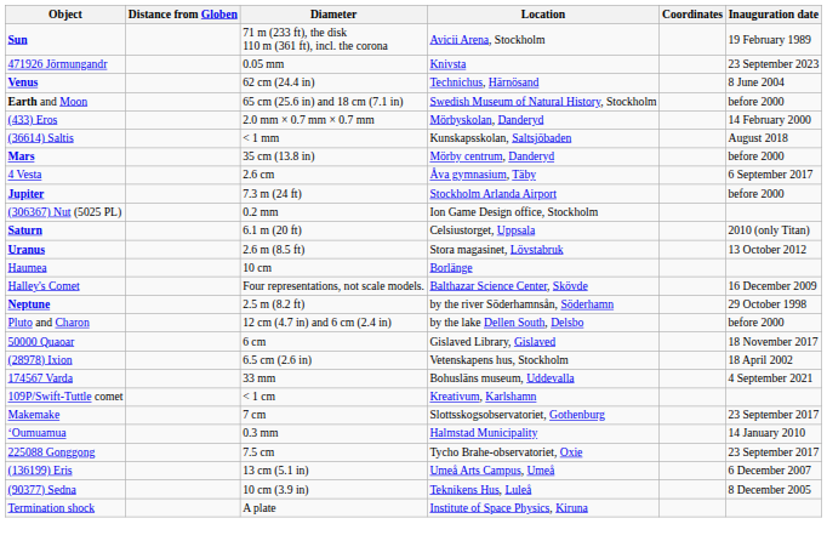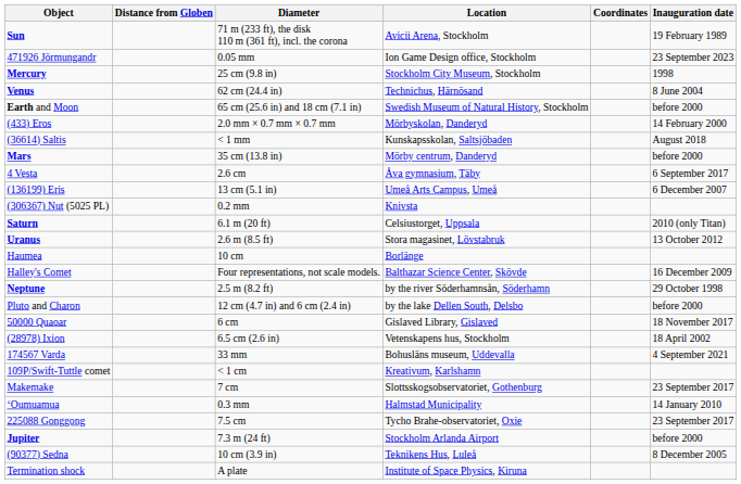 <table class="wikitable">
 <tr>
 <th>Object</th>
 <th>Distance from <a href='#'>Globen</a></th>
 <th>Diameter</th>
 <th>Location</th>
 <th>Coordinates</th>
 <th>Inauguration date</th>
 </tr>
 <tr>
 <td><strong><a href='#'>Sun</a></strong></td>
 <td></td>
 <td {{cvt>71 m (233 ft), the disk<br>110 m (361 ft), incl. the corona</td>
 <td><a href='#'>Avicii Arena</a>, Stockholm</td>
 <td></td>
 <td>19 February 1989</td>
 </tr>
 <tr>
 <td><a href='#'>471926 Jörmungandr</a></td>
 <td></td>
 <td>0.05 mm</td>
-<td><a href='#'>Knivsta</a></td>
+<td>Ion Game Design office, Stockholm</td>
 <td></td>
 <td>23 September 2023</td>
+</tr>
+<tr>
+<td><strong><a href='#'>Mercury</a></strong></td>
+<td></td>
+<td>25 cm (9.8 in)</td>
+<td><a href='#'>Stockholm City Museum</a>, Stockholm</td>
+<td></td>
+<td>1998</td>
 </tr>
 <tr>
 <td><strong><a href='#'>Venus</a></strong></td>
 <td></td>
 <td>62 cm (24.4 in)</td>
 <td><a href='#'>Technichus</a>, <a href='#'>Härnösand</a></td>
 <td></td>
 <td>8 June 2004</td>
 </tr>
 <tr>
 <td><strong>Earth</strong> and <a href='#'>Moon</a></td>
 <td></td>
 <td>65 cm (25.6 in) and 18 cm (7.1 in)</td>
 <td><a href='#'>Swedish Museum of Natural History</a>, Stockholm</td>
 <td></td>
 <td>before 2000</td>
 </tr>
 <tr>
 <td><a href='#'>(433) Eros</a></td>
 <td></td>
 <td>2.0 mm × 0.7 mm × 0.7 mm</td>
 <td><a href='#'>Mörbyskolan</a>, <a href='#'>Danderyd</a></td>
 <td></td>
 <td>14 February 2000</td>
 </tr>
 <tr>
 <td><a href='#'>(36614) Saltis</a></td>
 <td></td>
 <td>< 1 mm</td>
 <td>Kunskapsskolan, <a href='#'>Saltsjöbaden</a></td>
 <td></td>
 <td>August 2018</td>
 </tr>
 <tr>
 <td><strong><a href='#'>Mars</a></strong></td>
 <td></td>
 <td>35 cm (13.8 in)</td>
 <td><a href='#'>Mörby centrum</a>, <a href='#'>Danderyd</a></td>
 <td></td>
 <td>before 2000</td>
 </tr>
 <tr>
 <td><a href='#'>4 Vesta</a></td>
 <td></td>
 <td>2.6 cm</td>
 <td><a href='#'>Åva gymnasium</a>, <a href='#'>Täby</a></td>
 <td></td>
 <td>6 September 2017</td>
 </tr>
 <tr>
-<td><strong><a href='#'>Jupiter</a></strong></td>
+<td><a href='#'>(136199) Eris</a></td>
 <td></td>
-<td>7.3 m (24 ft)</td>
-<td><a href='#'>Stockholm Arlanda Airport</a></td>
+<td>13 cm (5.1 in)</td>
+<td><a href='#'>Umeå Arts Campus</a>, <a href='#'>Umeå</a></td>
 <td></td>
-<td>before 2000</td>
+<td>6 December 2007</td>
 </tr>
 <tr>
 <td><a href='#'>(306367) Nut</a> (5025 PL)</td>
 <td></td>
 <td>0.2 mm</td>
-<td>Ion Game Design office, Stockholm</td>
+<td><a href='#'>Knivsta</a></td>
 <td></td>
 <td></td>
 </tr>
 <tr>
 <td><strong><a href='#'>Saturn</a></strong></td>
 <td></td>
 <td>6.1 m (20 ft)</td>
 <td>Celsiustorget, <a href='#'>Uppsala</a></td>
 <td></td>
 <td>2010 (only Titan)</td>
 </tr>
 <tr>
 <td><strong><a href='#'>Uranus</a></strong></td>
 <td></td>
 <td>2.6 m (8.5 ft)</td>
 <td>Stora magasinet, <a href='#'>Lövstabruk</a></td>
 <td></td>
 <td>13 October 2012</td>
 </tr>
 <tr>
 <td><a href='#'>Haumea</a></td>
 <td></td>
 <td>10 cm</td>
 <td><a href='#'>Borlänge</a></td>
 <td></td>
 <td></td>
 </tr>
 <tr>
 <td><a href='#'>Halley's Comet</a></td>
 <td></td>
 <td>Four representations, not scale models.</td>
 <td><a href='#'>Balthazar Science Center</a>, <a href='#'>Skövde</a></td>
 <td></td>
 <td>16 December 2009</td>
 </tr>
 <tr>
 <td><strong><a href='#'>Neptune</a></strong></td>
 <td></td>
 <td>2.5 m (8.2 ft)</td>
 <td>by the river Söderhamnsån, <a href='#'>Söderhamn</a></td>
 <td></td>
 <td>29 October 1998</td>
 </tr>
 <tr>
 <td><a href='#'>Pluto</a> and <a href='#'>Charon</a></td>
 <td></td>
 <td>12 cm (4.7 in) and 6 cm (2.4 in)</td>
 <td>by the lake <a href='#'>Dellen South</a>, <a href='#'>Delsbo</a></td>
 <td></td>
 <td>before 2000</td>
 </tr>
 <tr>
 <td><a href='#'>50000 Quaoar</a></td>
 <td></td>
 <td>6 cm</td>
 <td>Gislaved Library, <a href='#'>Gislaved</a></td>
 <td></td>
 <td>18 November 2017</td>
 </tr>
 <tr>
 <td><a href='#'>(28978) Ixion</a></td>
 <td></td>
 <td>6.5 cm (2.6 in)</td>
 <td>Vetenskapens hus, Stockholm</td>
 <td></td>
 <td>18 April 2002</td>
 </tr>
 <tr>
 <td><a href='#'>174567 Varda</a></td>
 <td></td>
 <td>33 mm</td>
 <td>Bohusläns museum, <a href='#'>Uddevalla</a></td>
 <td></td>
 <td>4 September 2021</td>
 </tr>
 <tr>
 <td><a href='#'>109P/Swift-Tuttle</a> comet</td>
 <td></td>
 <td>< 1 cm</td>
 <td><a href='#'>Kreativum</a>, <a href='#'>Karlshamn</a></td>
 <td></td>
 <td></td>
 </tr>
 <tr>
 <td><a href='#'>Makemake</a></td>
 <td></td>
 <td>7 cm</td>
 <td>Slottsskogsobservatoriet, <a href='#'>Gothenburg</a></td>
 <td></td>
 <td>23 September 2017</td>
 </tr>
 <tr>
 <td><a href='#'>ʻOumuamua</a></td>
 <td></td>
 <td>0.3 mm</td>
 <td><a href='#'>Halmstad Municipality</a></td>
 <td></td>
 <td>14 January 2010</td>
 </tr>
 <tr>
 <td><a href='#'>225088 Gonggong</a></td>
 <td></td>
 <td>7.5 cm</td>
 <td>Tycho Brahe-observatoriet, <a href='#'>Oxie</a></td>
 <td></td>
 <td>23 September 2017</td>
 </tr>
 <tr>
-<td><a href='#'>(136199) Eris</a></td>
+<td><strong><a href='#'>Jupiter</a></strong></td>
 <td></td>
-<td>13 cm (5.1 in)</td>
-<td><a href='#'>Umeå Arts Campus</a>, <a href='#'>Umeå</a></td>
+<td>7.3 m (24 ft)</td>
+<td><a href='#'>Stockholm Arlanda Airport</a></td>
 <td></td>
-<td>6 December 2007</td>
+<td>before 2000</td>
 </tr>
 <tr>
 <td><a href='#'>(90377) Sedna</a></td>
 <td></td>
 <td>10 cm (3.9 in)</td>
 <td><a href='#'>Teknikens Hus</a>, <a href='#'>Luleå</a></td>
 <td></td>
 <td>8 December 2005</td>
 </tr>
 <tr>
 <td><a href='#'>Termination shock</a></td>
 <td></td>
 <td>A plate</td>
 <td><a href='#'>Institute of Space Physics</a>, <a href='#'>Kiruna</a></td>
 <td></td>
 <td></td>
 </tr>
 </table>
